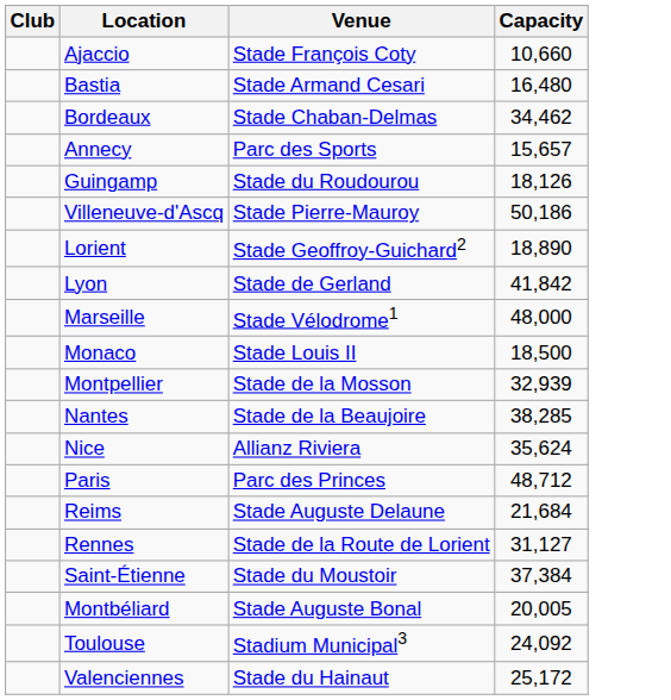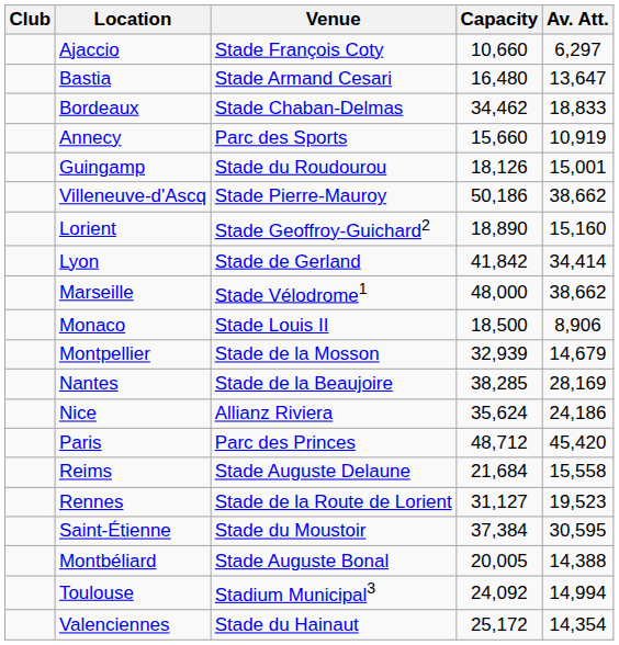 <table class="wikitable sortable">
 <tr>
 <th>Club</th>
 <th>Location</th>
 <th>Venue</th>
 <th>Capacity</th>
+<th>Av. Att.</th>
 </tr>
 <tr>
 <td></td>
 <td><a href='#'>Ajaccio</a></td>
 <td><a href='#'>Stade François Coty</a></td>
 <td align="center">10,660</td>
+<td align="center">6,297</td>
 </tr>
 <tr>
 <td></td>
 <td><a href='#'>Bastia</a></td>
 <td><a href='#'>Stade Armand Cesari</a></td>
 <td align="center">16,480</td>
+<td align="center">13,647</td>
 </tr>
 <tr>
 <td></td>
 <td><a href='#'>Bordeaux</a></td>
 <td><a href='#'>Stade Chaban-Delmas</a></td>
 <td align="center">34,462</td>
+<td align="center">18,833</td>
 </tr>
 <tr>
 <td></td>
 <td><a href='#'>Annecy</a></td>
 <td><a href='#'>Parc des Sports</a></td>
-<td align="center">15,657</td>
+<td align="center">15,660</td>
+<td align="center">10,919</td>
 </tr>
 <tr>
 <td></td>
 <td><a href='#'>Guingamp</a></td>
 <td><a href='#'>Stade du Roudourou</a></td>
 <td align="center">18,126</td>
+<td align="center">15,001</td>
 </tr>
 <tr>
 <td></td>
 <td><a href='#'>Villeneuve-d'Ascq</a></td>
 <td><a href='#'>Stade Pierre-Mauroy</a></td>
 <td align="center">50,186</td>
+<td align="center">38,662</td>
 </tr>
 <tr>
 <td></td>
 <td><a href='#'>Lorient</a></td>
 <td><a href='#'>Stade Geoffroy-Guichard</a><sup>2</sup></td>
 <td align="center">18,890</td>
+<td align="center">15,160</td>
 </tr>
 <tr>
 <td></td>
 <td><a href='#'>Lyon</a></td>
 <td><a href='#'>Stade de Gerland</a></td>
 <td align="center">41,842</td>
+<td align="center">34,414</td>
 </tr>
 <tr>
 <td></td>
 <td><a href='#'>Marseille</a></td>
 <td><a href='#'>Stade Vélodrome</a><sup>1</sup></td>
 <td align="center">48,000</td>
+<td align="center">38,662</td>
 </tr>
 <tr>
 <td></td>
 <td><a href='#'>Monaco</a></td>
 <td><a href='#'>Stade Louis II</a></td>
 <td align="center">18,500</td>
+<td align="center">8,906</td>
 </tr>
 <tr>
 <td></td>
 <td><a href='#'>Montpellier</a></td>
 <td><a href='#'>Stade de la Mosson</a></td>
 <td align="center">32,939</td>
+<td align="center">14,679</td>
 </tr>
 <tr>
 <td></td>
 <td><a href='#'>Nantes</a></td>
 <td><a href='#'>Stade de la Beaujoire</a></td>
 <td align="center">38,285</td>
+<td align="center">28,169</td>
 </tr>
 <tr>
 <td></td>
 <td><a href='#'>Nice</a></td>
 <td><a href='#'>Allianz Riviera</a></td>
 <td align="center">35,624</td>
+<td align="center">24,186</td>
 </tr>
 <tr>
 <td></td>
 <td><a href='#'>Paris</a></td>
 <td><a href='#'>Parc des Princes</a></td>
 <td align="center">48,712</td>
+<td align="center">45,420</td>
 </tr>
 <tr>
 <td></td>
 <td><a href='#'>Reims</a></td>
 <td><a href='#'>Stade Auguste Delaune</a></td>
 <td align="center">21,684</td>
+<td align="center">15,558</td>
 </tr>
 <tr>
 <td></td>
 <td><a href='#'>Rennes</a></td>
 <td><a href='#'>Stade de la Route de Lorient</a></td>
 <td align="center">31,127</td>
+<td align="center">19,523</td>
 </tr>
 <tr>
 <td></td>
 <td><a href='#'>Saint-Étienne</a></td>
 <td><a href='#'>Stade du Moustoir</a></td>
 <td align="center">37,384</td>
+<td align="center">30,595</td>
 </tr>
 <tr>
 <td></td>
 <td><a href='#'>Montbéliard</a></td>
 <td><a href='#'>Stade Auguste Bonal</a></td>
 <td align="center">20,005</td>
+<td align="center">14,388</td>
 </tr>
 <tr>
 <td></td>
 <td><a href='#'>Toulouse</a></td>
 <td><a href='#'>Stadium Municipal</a><sup>3</sup></td>
 <td align="center">24,092</td>
+<td align="center">14,994</td>
 </tr>
 <tr>
 <td></td>
 <td><a href='#'>Valenciennes</a></td>
 <td><a href='#'>Stade du Hainaut</a></td>
 <td align="center">25,172</td>
+<td align="center">14,354</td>
 </tr>
 </table>
